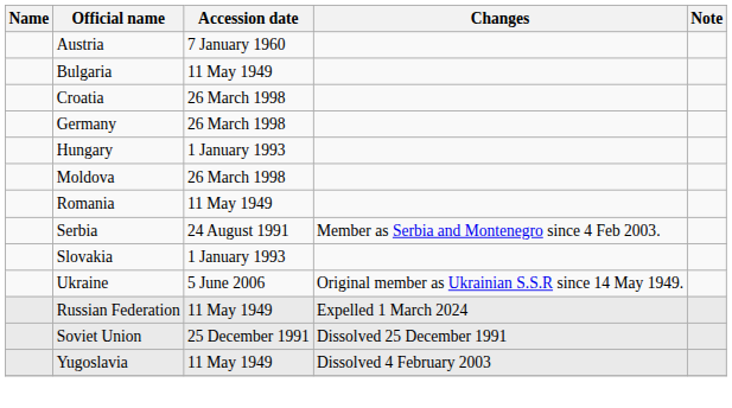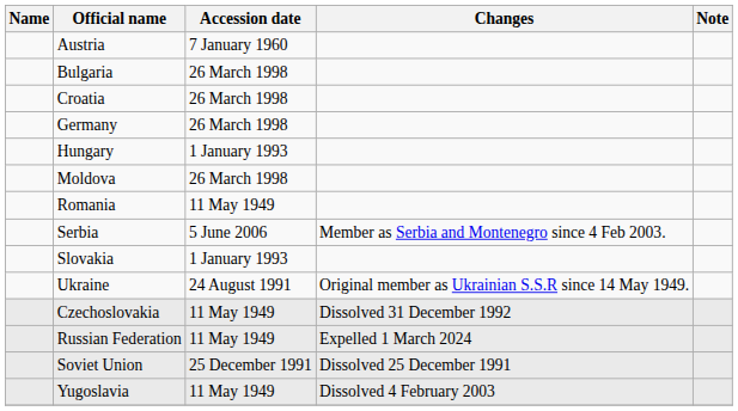 <table class="wikitable sortable"  style="font-size:95%; white-space:nowrap;">
 <tr>
 <th>Name</th>
 <th>Official name</th>
 <th>Accession date</th>
 <th>Changes</th>
 <th>Note</th>
 </tr>
 <tr>
 <td></td>
 <td>Austria</td>
 <td>7 January 1960</td>
 <td></td>
 <td></td>
 </tr>
 <tr>
 <td></td>
 <td>Bulgaria</td>
-<td>11 May 1949</td>
+<td>26 March 1998</td>
 <td></td>
 <td></td>
 </tr>
 <tr>
 <td></td>
 <td>Croatia</td>
 <td>26 March 1998</td>
 <td></td>
 <td></td>
 </tr>
 <tr>
 <td></td>
 <td>Germany</td>
 <td>26 March 1998</td>
 <td></td>
 <td></td>
 </tr>
 <tr>
 <td></td>
 <td>Hungary</td>
 <td>1 January 1993</td>
 <td></td>
 <td></td>
 </tr>
 <tr>
 <td></td>
 <td>Moldova</td>
 <td>26 March 1998</td>
 <td></td>
 <td></td>
 </tr>
 <tr>
 <td></td>
 <td>Romania</td>
 <td>11 May 1949</td>
 <td></td>
 <td></td>
 </tr>
 <tr>
 <td></td>
 <td>Serbia</td>
-<td>24 August 1991</td>
+<td>5 June 2006</td>
 <td>Member as <a href='#'>Serbia and Montenegro</a> since 4 Feb 2003.</td>
 <td></td>
 </tr>
 <tr>
 <td></td>
 <td>Slovakia</td>
 <td>1 January 1993</td>
 <td></td>
 <td></td>
 </tr>
 <tr>
 <td></td>
 <td>Ukraine</td>
-<td>5 June 2006</td>
+<td>24 August 1991</td>
 <td>Original member as <a href='#'>Ukrainian S.S.R</a> since 14 May 1949.</td>
 <td></td>
+</tr>
+<tr>
+<td style="background:#EAEAEA"></td>
+<td style="background:#EAEAEA">Czechoslovakia</td>
+<td style="background:#EAEAEA">11 May 1949</td>
+<td style="background:#EAEAEA">Dissolved 31 December 1992</td>
+<td style="background:#EAEAEA"></td>
 </tr>
 <tr>
 <td style="background:#EAEAEA"></td>
 <td style="background:#EAEAEA">Russian Federation</td>
 <td style="background:#EAEAEA">11 May 1949</td>
 <td style="background:#EAEAEA">Expelled 1 March 2024</td>
 <td style="background:#EAEAEA"></td>
 </tr>
 <tr>
 <td style="background:#EAEAEA"></td>
 <td style="background:#EAEAEA">Soviet Union</td>
 <td style="background:#EAEAEA">25 December 1991</td>
 <td style="background:#EAEAEA">Dissolved 25 December 1991</td>
 <td style="background:#EAEAEA"></td>
 </tr>
 <tr>
 <td style="background:#EAEAEA"></td>
 <td style="background:#EAEAEA">Yugoslavia</td>
 <td style="background:#EAEAEA">11 May 1949</td>
 <td style="background:#EAEAEA">Dissolved 4 February 2003</td>
 <td style="background:#EAEAEA"></td>
 </tr>
 <tr>
 </tr>
 </table>
